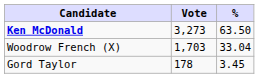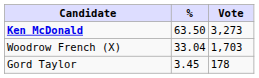 <table class="wikitable">
 <tr>
 <th style="background:#ddf; width:200px;">Candidate</th>
+<th style="background:#ddf; width:30px;">%</th>
 <th style="background:#ddf; width:50px;">Vote</th>
-<th style="background:#ddf; width:30px;">%</th>
 </tr>
 <tr>
 <td><strong><a href='#'>Ken McDonald</a></strong></td>
+<td>63.50</td>
 <td>3,273</td>
-<td>63.50</td>
 </tr>
 <tr>
 <td>Woodrow French (X)</td>
+<td>33.04</td>
 <td>1,703</td>
-<td>33.04</td>
 </tr>
 <tr>
 <td>Gord Taylor</td>
+<td>3.45</td>
 <td>178</td>
-<td>3.45</td>
 </tr>
 </table>
